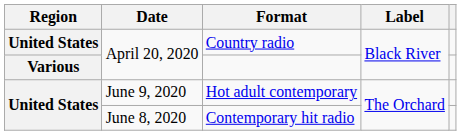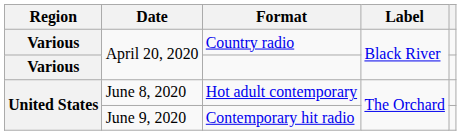 <table class="wikitable plainrowheaders">
 <tr>
 <th scope="col">Region</th>
 <th scope="col">Date</th>
 <th scope="col">Format</th>
 <th scope="col">Label</th>
 <th scope="col"></th>
 </tr>
 <tr>
-<th scope="row">United States</th>
+<th scope="row">Various</th>
 <td rowspan="2">April 20, 2020</td>
 <td><a href='#'>Country radio</a></td>
 <td rowspan="2"><a href='#'>Black River</a></td>
 <td></td>
 </tr>
 <tr>
 <th scope="row">Various</th>
 <td></td>
 <td></td>
 </tr>
 <tr>
 <th scope="row" rowspan="2">United States</th>
-<td>June 9, 2020</td>
+<td>June 8, 2020</td>
 <td><a href='#'>Hot adult contemporary</a></td>
 <td rowspan="2"><a href='#'>The Orchard</a></td>
 <td></td>
 </tr>
 <tr>
-<td>June 8, 2020</td>
+<td>June 9, 2020</td>
 <td><a href='#'>Contemporary hit radio</a></td>
 <td></td>
 </tr>
 </table>
